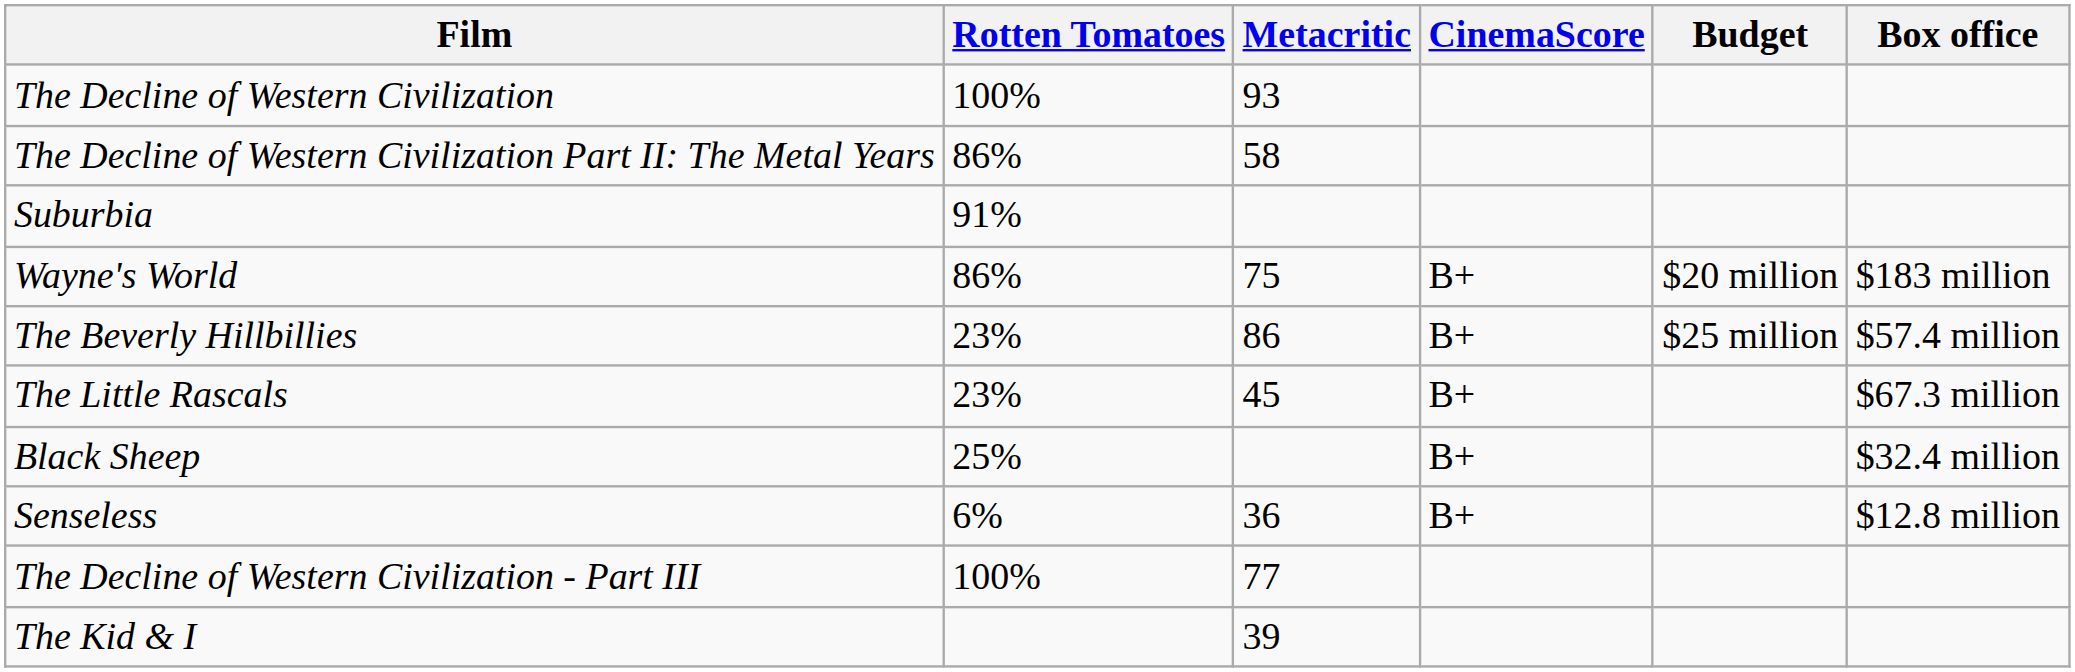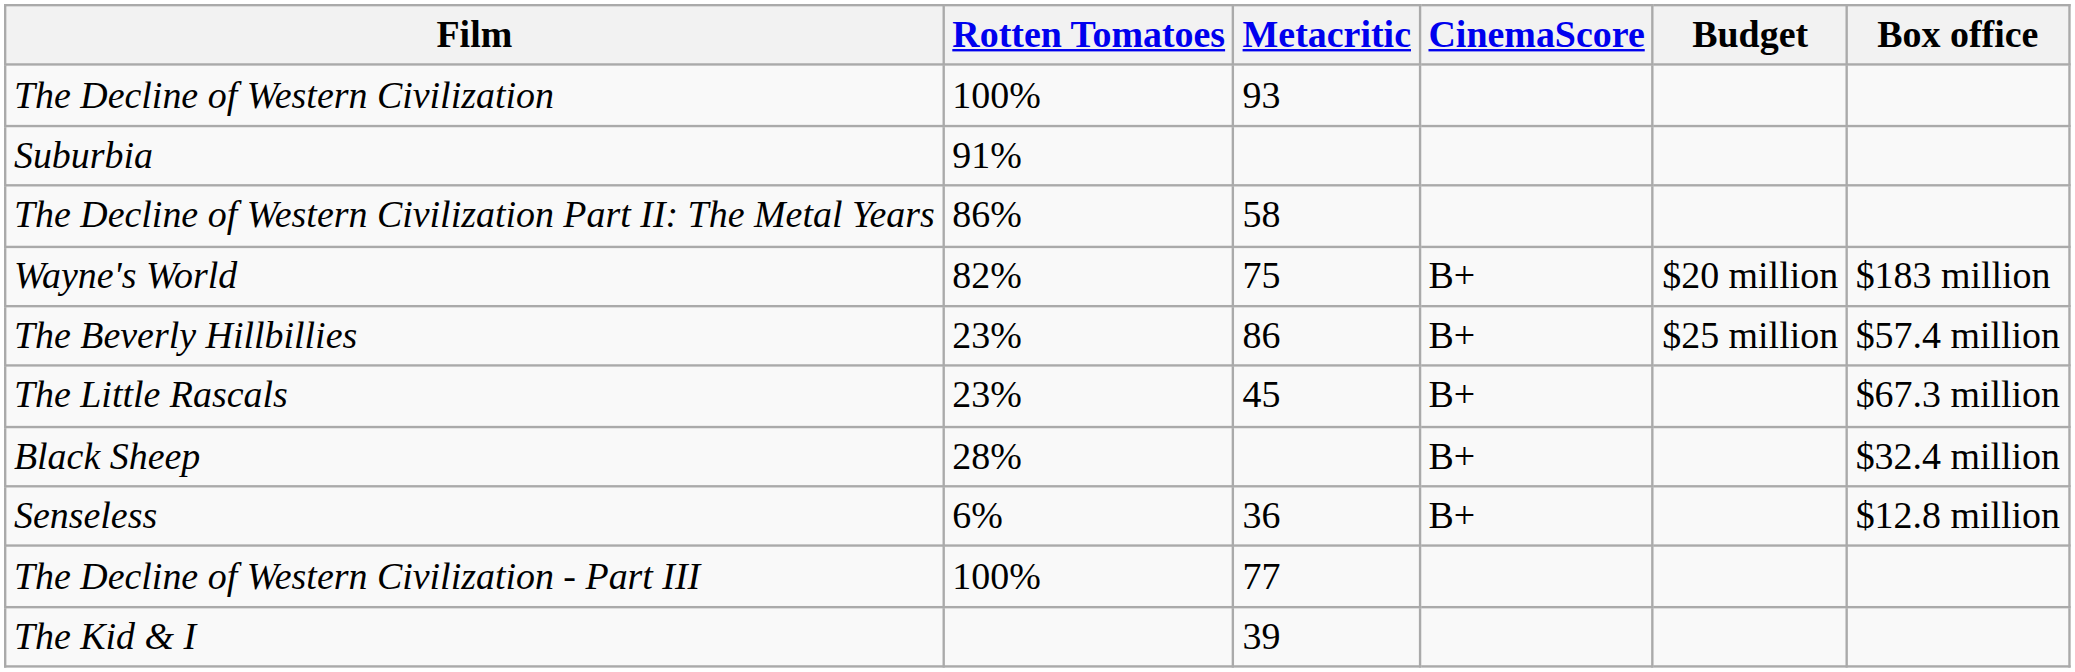 <table class="wikitable sortable">
 <tr>
 <th>Film</th>
 <th><a href='#'>Rotten Tomatoes</a></th>
 <th><a href='#'>Metacritic</a></th>
 <th><a href='#'>CinemaScore</a></th>
 <th>Budget</th>
 <th>Box office</th>
 </tr>
 <tr>
 <td><em>The Decline of Western Civilization</em></td>
 <td>100%</td>
 <td>93</td>
 <td></td>
 <td></td>
 <td></td>
 </tr>
 <tr>
+<td><em>Suburbia</em></td>
+<td>91%</td>
+<td></td>
+<td></td>
+<td></td>
+<td></td>
+</tr>
+<tr>
 <td><em>The Decline of Western Civilization Part II: The Metal Years</em></td>
 <td>86%</td>
 <td>58</td>
 <td></td>
 <td></td>
 <td></td>
 </tr>
 <tr>
-<td><em>Suburbia</em></td>
-<td>91%</td>
-<td></td>
-<td></td>
-<td></td>
-<td></td>
-</tr>
-<tr>
 <td><em>Wayne's World</em></td>
-<td>86%</td>
+<td>82%</td>
 <td>75</td>
 <td>B+</td>
 <td>$20 million</td>
 <td>$183 million</td>
 </tr>
 <tr>
 <td><em>The Beverly Hillbillies</em></td>
 <td>23%</td>
 <td>86</td>
 <td>B+</td>
 <td>$25 million</td>
 <td>$57.4 million</td>
 </tr>
 <tr>
 <td><em>The Little Rascals</em></td>
 <td>23%</td>
 <td>45</td>
 <td>B+</td>
 <td></td>
 <td>$67.3 million</td>
 </tr>
 <tr>
 <td><em>Black Sheep</em></td>
-<td>25%</td>
+<td>28%</td>
 <td></td>
 <td>B+</td>
 <td></td>
 <td>$32.4 million</td>
 </tr>
 <tr>
 <td><em>Senseless</em></td>
 <td>6%</td>
 <td>36</td>
 <td>B+</td>
 <td></td>
 <td>$12.8 million</td>
 </tr>
 <tr>
 <td><em>The Decline of Western Civilization - Part III</em></td>
 <td>100%</td>
 <td>77</td>
 <td></td>
 <td></td>
 <td></td>
 </tr>
 <tr>
 <td><em>The Kid & I</em></td>
 <td></td>
 <td>39</td>
 <td></td>
 <td></td>
 <td></td>
 </tr>
 </table>
